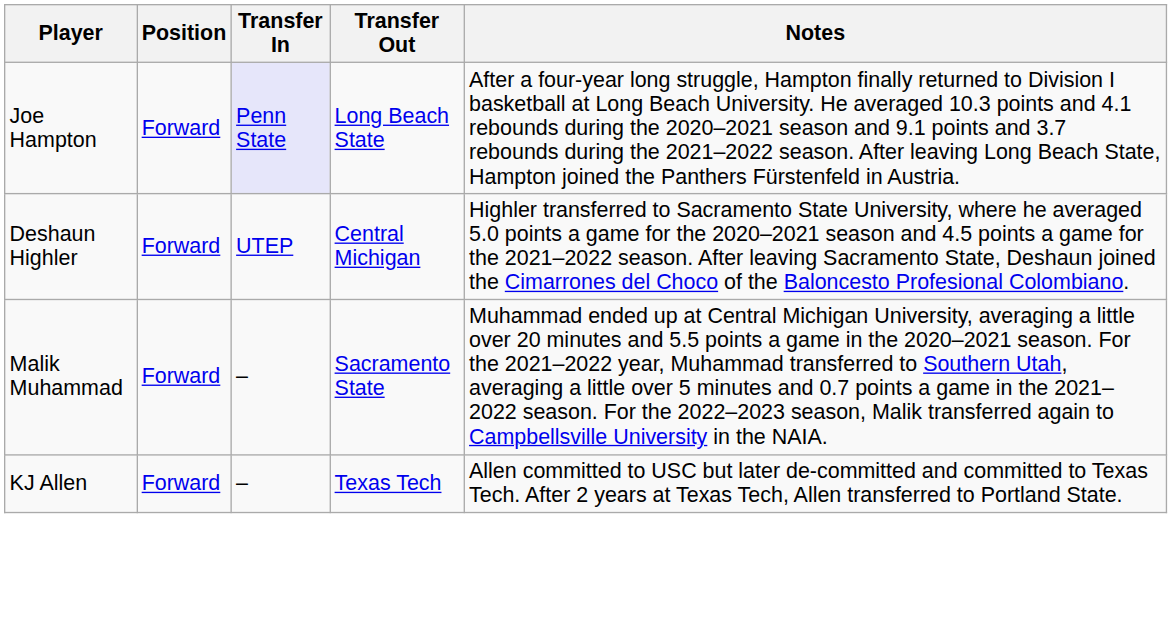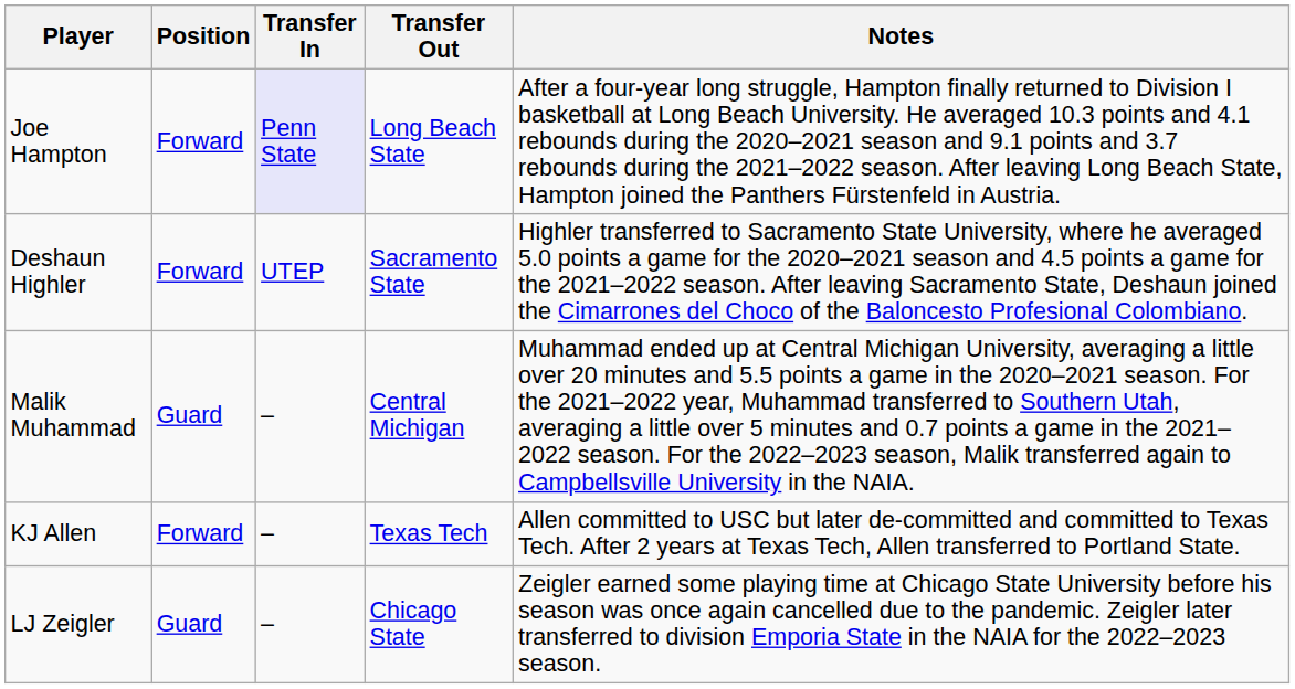 <table class="wikitable">
 <tr>
 <th>Player</th>
 <th>Position</th>
 <th>Transfer In</th>
 <th>Transfer Out</th>
 <th>Notes</th>
 </tr>
 <tr>
 <td>Joe Hampton</td>
 <td><a href='#'>Forward</a></td>
 <td style="background: lavender;"><a href='#'>Penn State</a></td>
 <td><a href='#'>Long Beach State</a></td>
 <td>After a four-year long struggle, Hampton finally returned to Division I basketball at Long Beach University. He averaged 10.3 points and 4.1 rebounds during the 2020–2021 season and 9.1 points and 3.7 rebounds during the 2021–2022 season.  After leaving Long Beach State, Hampton joined the Panthers Fürstenfeld  in Austria.</td>
 </tr>
 <tr>
 <td>Deshaun Highler</td>
 <td><a href='#'>Forward</a></td>
 <td><a href='#'>UTEP</a></td>
-<td><a href='#'>Central Michigan</a></td>
+<td><a href='#'>Sacramento State</a></td>
 <td>Highler transferred to Sacramento State University, where he averaged 5.0 points a game for the 2020–2021 season and 4.5 points a game for the 2021–2022 season.  After leaving Sacramento State, Deshaun joined the <a href='#'>Cimarrones del Choco</a> of the <a href='#'>Baloncesto Profesional Colombiano</a>.</td>
 </tr>
 <tr>
 <td>Malik Muhammad</td>
-<td><a href='#'>Forward</a></td>
+<td><a href='#'>Guard</a></td>
 <td>–</td>
-<td><a href='#'>Sacramento State</a></td>
+<td><a href='#'>Central Michigan</a></td>
 <td>Muhammad ended up at Central Michigan University, averaging a little over 20 minutes and 5.5 points a game in the 2020–2021 season. For the 2021–2022 year, Muhammad transferred to <a href='#'>Southern Utah</a>, averaging a little over 5 minutes and 0.7 points a game in the 2021–2022 season.  For the 2022–2023 season, Malik transferred again to <a href='#'>Campbellsville University</a> in the NAIA.</td>
 </tr>
 <tr>
 <td>KJ Allen</td>
 <td><a href='#'>Forward</a></td>
 <td>–</td>
 <td><a href='#'>Texas Tech</a></td>
 <td>Allen committed to USC but later de-committed and committed to Texas Tech.  After 2 years at Texas Tech, Allen transferred to Portland State.</td>
 </tr>
+<tr>
+<td>LJ Zeigler</td>
+<td><a href='#'>Guard</a></td>
+<td>–</td>
+<td><a href='#'>Chicago State</a></td>
+<td>Zeigler earned some playing time at Chicago State University before his season was once again cancelled due to the pandemic.  Zeigler later transferred to division <a href='#'>Emporia State</a> in the NAIA for the 2022–2023 season.</td>
+</tr>
 </table>
